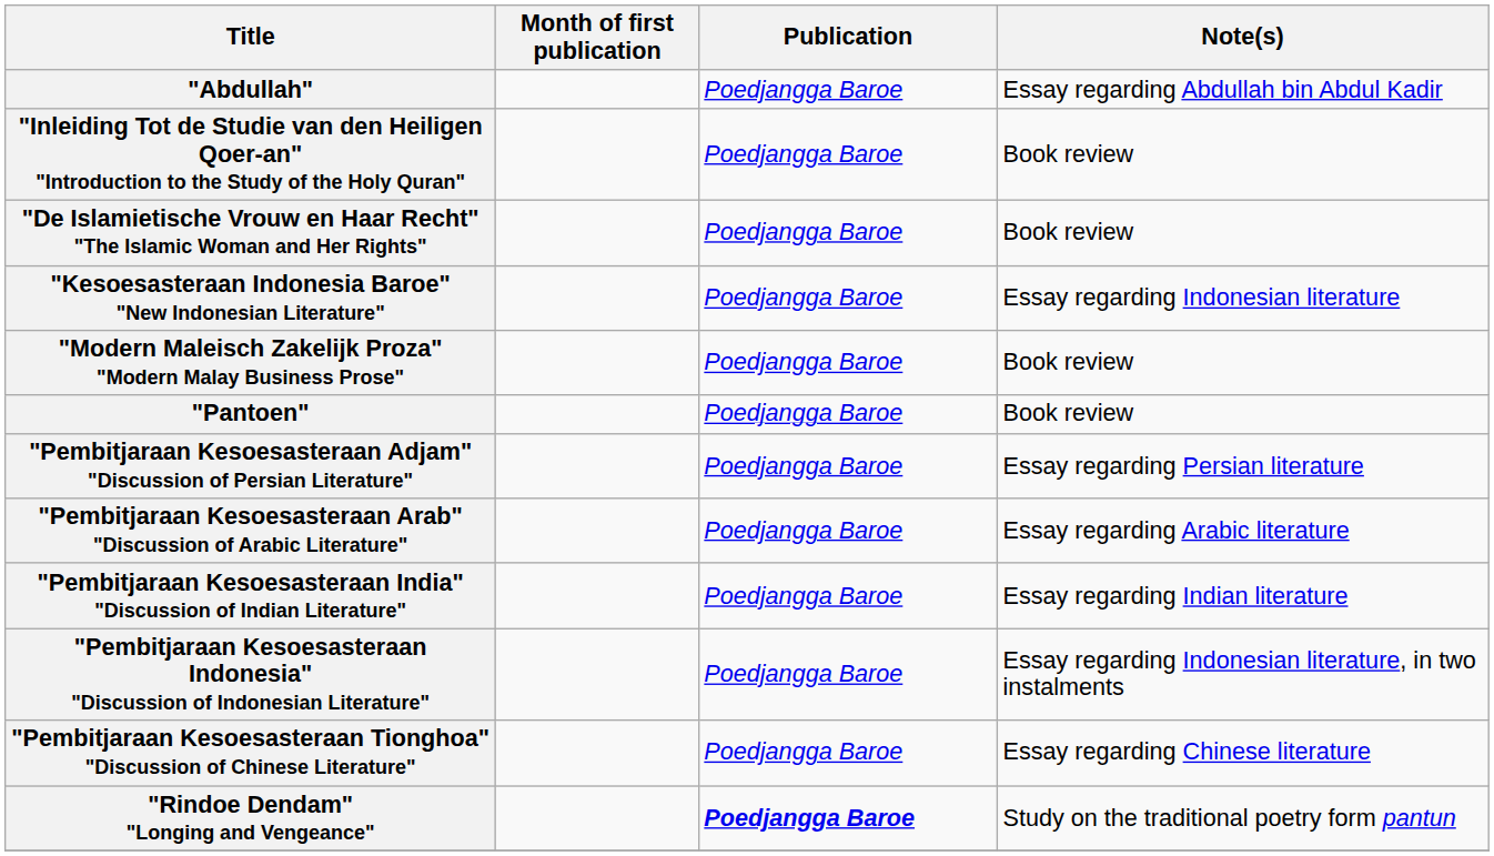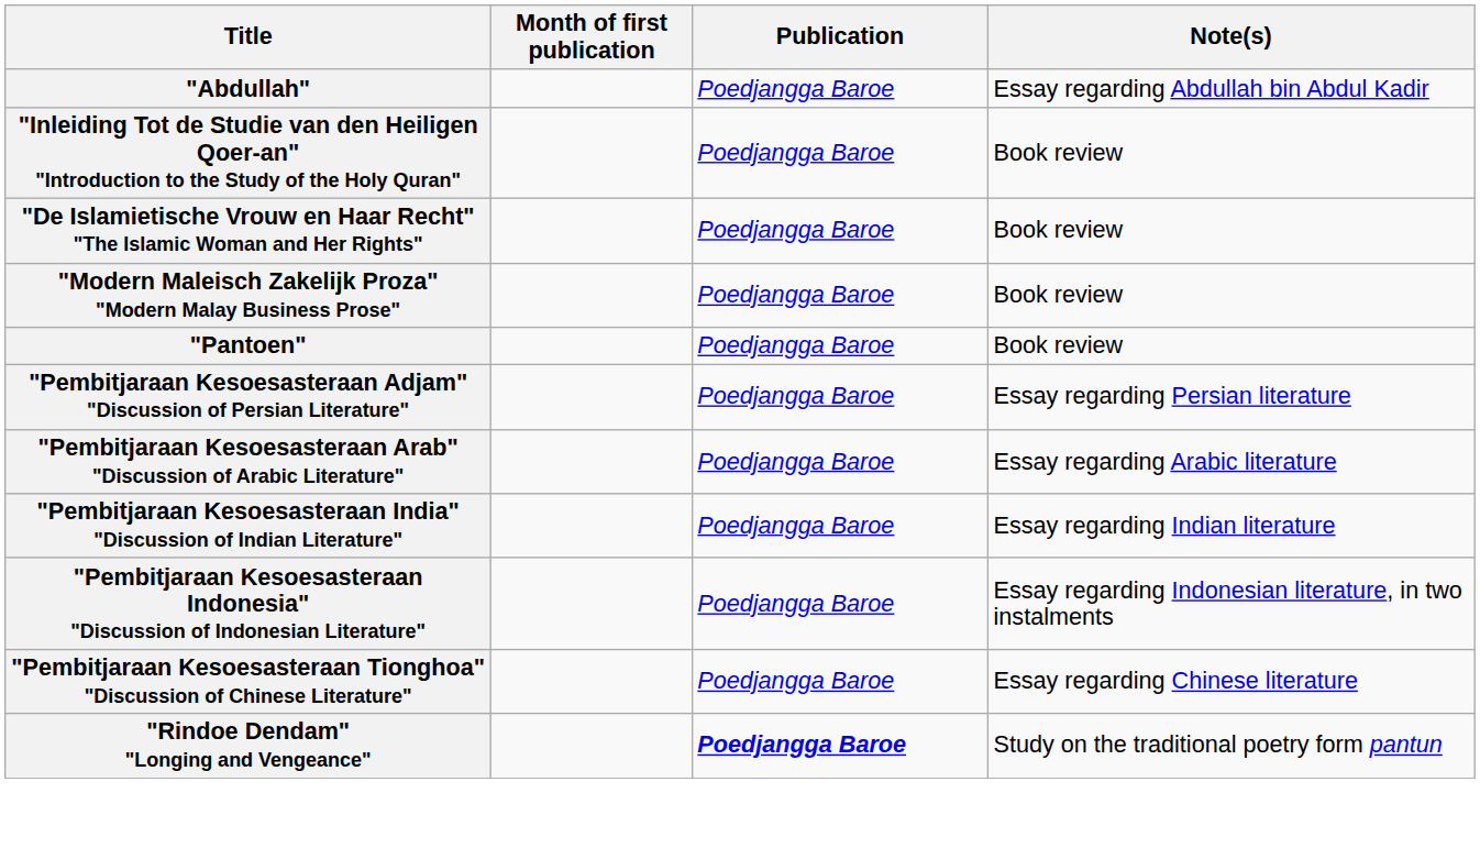 <table class="wikitable plainrowheaders sortable" style="margin-right: 0;">
 <tr>
 <th scope="col"  style="width:20em;">Title</th>
 <th scope="col"  style="width:8em;">Month of first publication</th>
 <th scope="col" style="width:12em;">Publication</th>
 <th scope="col" class="unsortable" style="width:20em;">Note(s)</th>
 </tr>
 <tr>
 <th scope="row">"Abdullah"</th>
 <td></td>
 <td><em><a href='#'>Poedjangga Baroe</a></em>  </td>
 <td>Essay regarding <a href='#'>Abdullah bin Abdul Kadir</a></td>
 </tr>
 <tr>
 <th scope="row">"Inleiding Tot de Studie van den Heiligen Qoer-an"<br><small>"Introduction to the Study of the Holy Quran"</small></th>
 <td></td>
 <td><em><a href='#'>Poedjangga Baroe</a></em>  </td>
 <td>Book review</td>
 </tr>
 <tr>
 <th scope="row">"De Islamietische Vrouw en Haar Recht"<br><small>"The Islamic Woman and Her Rights"</small></th>
 <td></td>
 <td><em><a href='#'>Poedjangga Baroe</a></em>  </td>
 <td>Book review</td>
-</tr>
-<tr>
-<th scope="row">"Kesoesasteraan Indonesia Baroe"<br><small>"New Indonesian Literature"</small></th>
-<td></td>
-<td><em><a href='#'>Poedjangga Baroe</a></em>  </td>
-<td>Essay regarding <a href='#'>Indonesian literature</a></td>
 </tr>
 <tr>
 <th scope="row">"Modern Maleisch Zakelijk Proza"<br><small>"Modern Malay Business Prose"</small></th>
 <td></td>
 <td><em><a href='#'>Poedjangga Baroe</a></em>  </td>
 <td>Book review</td>
 </tr>
 <tr>
 <th scope="row">"Pantoen"</th>
 <td></td>
 <td><em><a href='#'>Poedjangga Baroe</a></em>  </td>
 <td>Book review</td>
 </tr>
 <tr>
 <th scope="row">"Pembitjaraan Kesoesasteraan Adjam"<br><small>"Discussion of Persian Literature"</small></th>
 <td></td>
 <td><em><a href='#'>Poedjangga Baroe</a></em>  </td>
 <td>Essay regarding <a href='#'>Persian literature</a></td>
 </tr>
 <tr>
 <th scope="row">"Pembitjaraan Kesoesasteraan Arab"<br><small>"Discussion of Arabic Literature"</small></th>
 <td></td>
 <td><em><a href='#'>Poedjangga Baroe</a></em>  </td>
 <td>Essay regarding <a href='#'>Arabic literature</a></td>
 </tr>
 <tr>
 <th scope="row">"Pembitjaraan Kesoesasteraan India"<br><small>"Discussion of Indian Literature"</small></th>
 <td></td>
 <td><em><a href='#'>Poedjangga Baroe</a></em>  </td>
 <td>Essay regarding <a href='#'>Indian literature</a></td>
 </tr>
 <tr>
 <th scope="row">"Pembitjaraan Kesoesasteraan Indonesia"<br><small>"Discussion of Indonesian Literature"</small></th>
 <td></td>
 <td><em><a href='#'>Poedjangga Baroe</a></em>  </td>
 <td>Essay regarding <a href='#'>Indonesian literature</a>, in two instalments</td>
 </tr>
 <tr>
 <th scope="row">"Pembitjaraan Kesoesasteraan Tionghoa"<br><small>"Discussion of Chinese Literature"</small></th>
 <td></td>
 <td><em><a href='#'>Poedjangga Baroe</a></em>  </td>
 <td>Essay regarding <a href='#'>Chinese literature</a></td>
 </tr>
 <tr>
 <th scope="row">"Rindoe Dendam"<br><small>"Longing and Vengeance"</small></th>
 <td></td>
 <td><strong><em><a href='#'>Poedjangga Baroe</a></em>  </strong></td>
 <td>Study on the traditional poetry form <em><a href='#'>pantun</a></em></td>
 </tr>
 <tr>
 </tr>
 </table>
